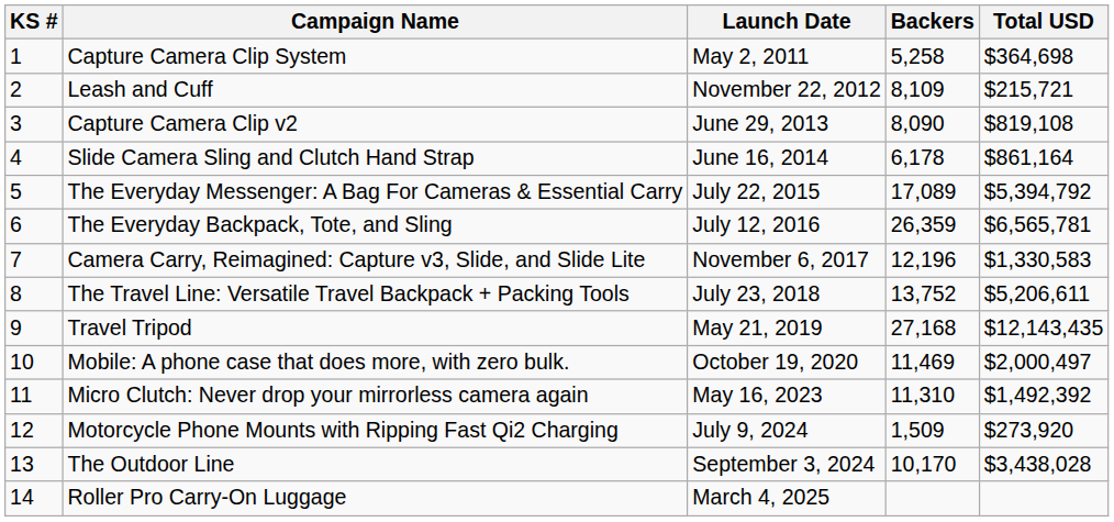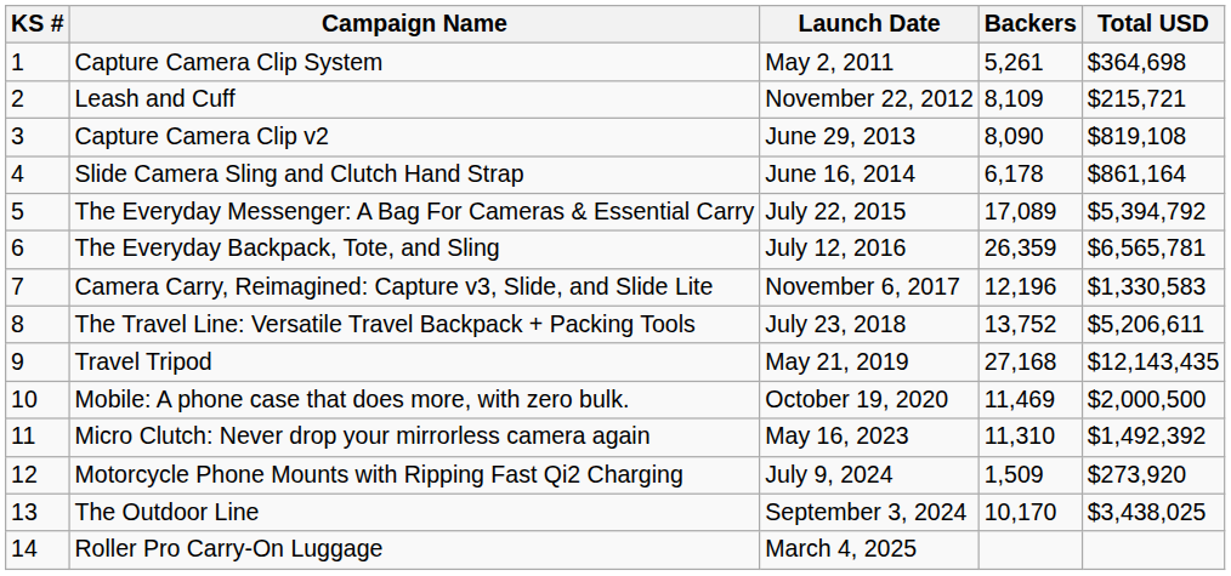 <table class="wikitable sortable">
 <tr>
 <th>KS #</th>
 <th>Campaign Name</th>
 <th>Launch Date</th>
 <th>Backers</th>
 <th>Total USD</th>
 </tr>
 <tr>
 <td>1</td>
 <td>Capture Camera Clip System</td>
 <td>May 2, 2011</td>
-<td>5,258</td>
+<td>5,261</td>
 <td>$364,698</td>
 </tr>
 <tr>
 <td>2</td>
 <td>Leash and Cuff</td>
 <td>November 22, 2012</td>
 <td>8,109</td>
 <td>$215,721</td>
 </tr>
 <tr>
 <td>3</td>
 <td>Capture Camera Clip v2</td>
 <td>June 29, 2013</td>
 <td>8,090</td>
 <td>$819,108</td>
 </tr>
 <tr>
 <td>4</td>
 <td>Slide Camera Sling and Clutch Hand Strap</td>
 <td>June 16, 2014</td>
 <td>6,178</td>
 <td>$861,164</td>
 </tr>
 <tr>
 <td>5</td>
 <td>The Everyday Messenger: A Bag For Cameras & Essential Carry</td>
 <td>July 22, 2015</td>
 <td>17,089</td>
 <td>$5,394,792</td>
 </tr>
 <tr>
 <td>6</td>
 <td>The Everyday Backpack, Tote, and Sling</td>
 <td>July 12, 2016</td>
 <td>26,359</td>
 <td>$6,565,781</td>
 </tr>
 <tr>
 <td>7</td>
 <td>Camera Carry, Reimagined: Capture v3, Slide, and Slide Lite</td>
 <td>November 6, 2017</td>
 <td>12,196</td>
 <td>$1,330,583</td>
 </tr>
 <tr>
 <td>8</td>
 <td>The Travel Line: Versatile Travel Backpack + Packing Tools</td>
 <td>July 23, 2018</td>
 <td>13,752</td>
 <td>$5,206,611</td>
 </tr>
 <tr>
 <td>9</td>
 <td>Travel Tripod</td>
 <td>May 21, 2019</td>
 <td>27,168</td>
 <td>$12,143,435</td>
 </tr>
 <tr>
 <td>10</td>
 <td>Mobile: A phone case that does more, with zero bulk.</td>
 <td>October 19, 2020</td>
 <td>11,469</td>
-<td>$2,000,497</td>
+<td>$2,000,500</td>
 </tr>
 <tr>
 <td>11</td>
 <td>Micro Clutch: Never drop your mirrorless camera again</td>
 <td>May 16, 2023</td>
 <td>11,310</td>
 <td>$1,492,392</td>
 </tr>
 <tr>
 <td>12</td>
 <td>Motorcycle Phone Mounts with Ripping Fast Qi2 Charging</td>
 <td>July 9, 2024</td>
 <td>1,509</td>
 <td>$273,920</td>
 </tr>
 <tr>
 <td>13</td>
 <td>The Outdoor Line</td>
 <td>September 3, 2024</td>
 <td>10,170</td>
-<td>$3,438,028</td>
+<td>$3,438,025</td>
 </tr>
 <tr>
 <td>14</td>
 <td>Roller Pro Carry-On Luggage</td>
 <td>March 4, 2025</td>
 <td></td>
 <td></td>
 </tr>
 </table>
